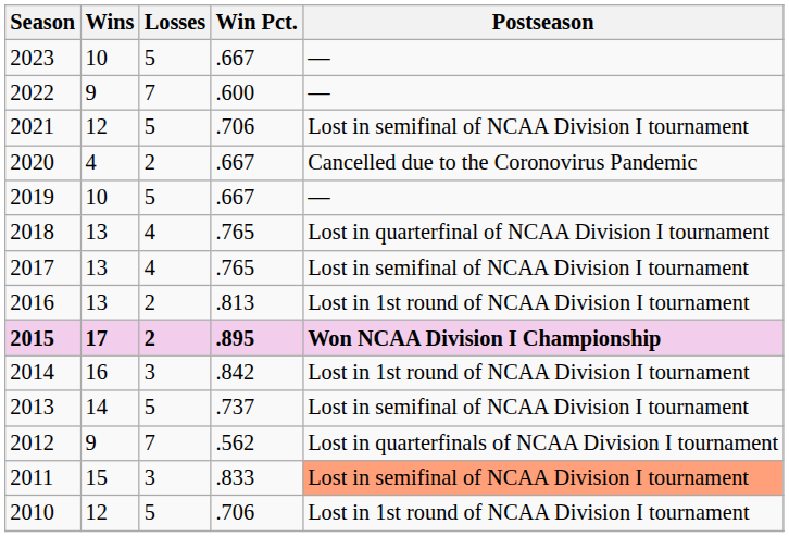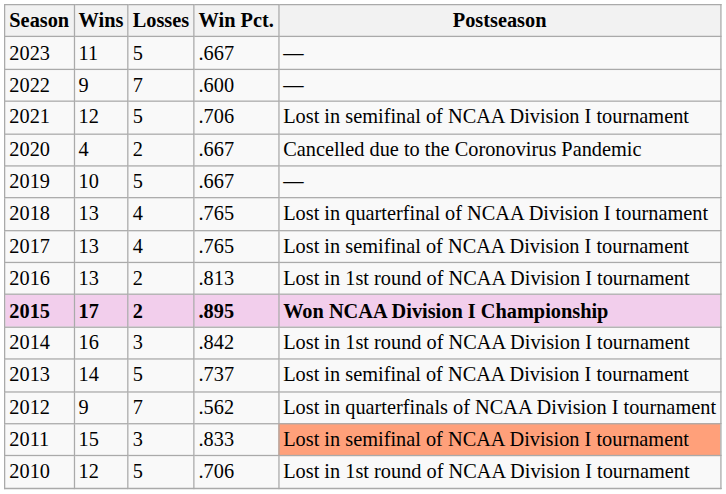 <table class="wikitable sortable">
 <tr>
 <th>Season</th>
 <th>Wins</th>
 <th>Losses</th>
 <th>Win Pct.</th>
 <th>Postseason</th>
 </tr>
 <tr>
 <td>2023</td>
-<td>10</td>
+<td>11</td>
 <td>5</td>
 <td>.667</td>
 <td>—</td>
 </tr>
 <tr>
 <td>2022</td>
 <td>9</td>
 <td>7</td>
 <td>.600</td>
 <td>—</td>
 </tr>
 <tr>
 <td>2021</td>
 <td>12</td>
 <td>5</td>
 <td>.706</td>
 <td>Lost in semifinal of NCAA Division I tournament</td>
 </tr>
 <tr>
 <td>2020</td>
 <td>4</td>
 <td>2</td>
 <td>.667</td>
 <td>Cancelled due to the Coronovirus Pandemic</td>
 </tr>
 <tr>
 <td>2019</td>
 <td>10</td>
 <td>5</td>
 <td>.667</td>
 <td>—</td>
 </tr>
 <tr>
 <td>2018</td>
 <td>13</td>
 <td>4</td>
 <td>.765</td>
 <td>Lost in quarterfinal of NCAA Division I tournament</td>
 </tr>
 <tr>
 <td>2017</td>
 <td>13</td>
 <td>4</td>
 <td>.765</td>
 <td>Lost in semifinal of NCAA Division I tournament</td>
 </tr>
 <tr>
 <td>2016</td>
 <td>13</td>
 <td>2</td>
 <td>.813</td>
 <td>Lost in 1st round of NCAA Division I tournament</td>
 </tr>
 <tr bgcolor="#F2CEEC">
 <td><strong>2015</strong></td>
 <td><strong>17</strong></td>
 <td><strong>2</strong></td>
 <td><strong>.895</strong></td>
 <td><strong>Won NCAA Division I Championship</strong></td>
 </tr>
 <tr>
 <td>2014</td>
 <td>16</td>
 <td>3</td>
 <td>.842</td>
 <td>Lost in 1st round of NCAA Division I tournament</td>
 </tr>
 <tr>
 <td>2013</td>
 <td>14</td>
 <td>5</td>
 <td>.737</td>
 <td>Lost in semifinal of NCAA Division I tournament</td>
 </tr>
 <tr>
 <td>2012</td>
 <td>9</td>
 <td>7</td>
 <td>.562</td>
 <td>Lost in quarterfinals of NCAA Division I tournament</td>
 </tr>
 <tr>
 <td>2011</td>
 <td>15</td>
 <td>3</td>
 <td>.833</td>
 <td style="background: lightsalmon;">Lost in semifinal of NCAA Division I tournament</td>
 </tr>
 <tr>
 <td>2010</td>
 <td>12</td>
 <td>5</td>
 <td>.706</td>
 <td>Lost in 1st round of NCAA Division I tournament</td>
 </tr>
 <tr>
 </tr>
 </table>
